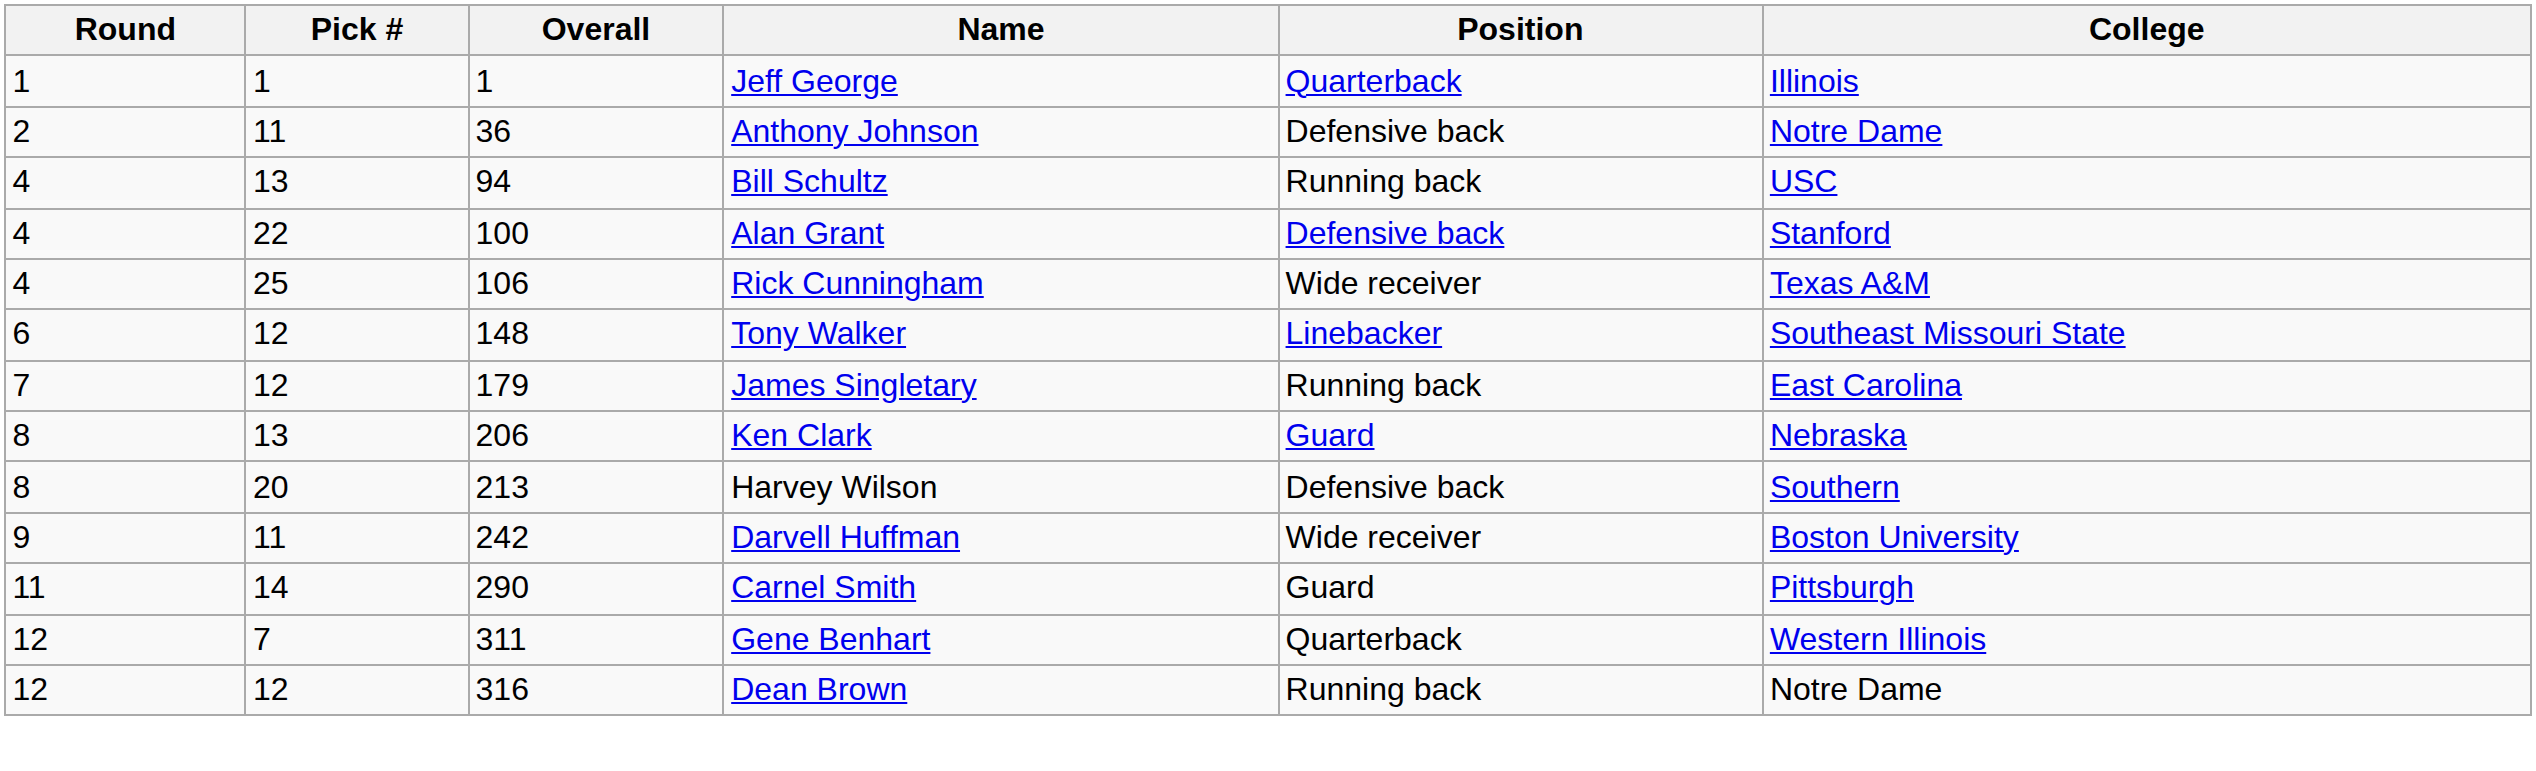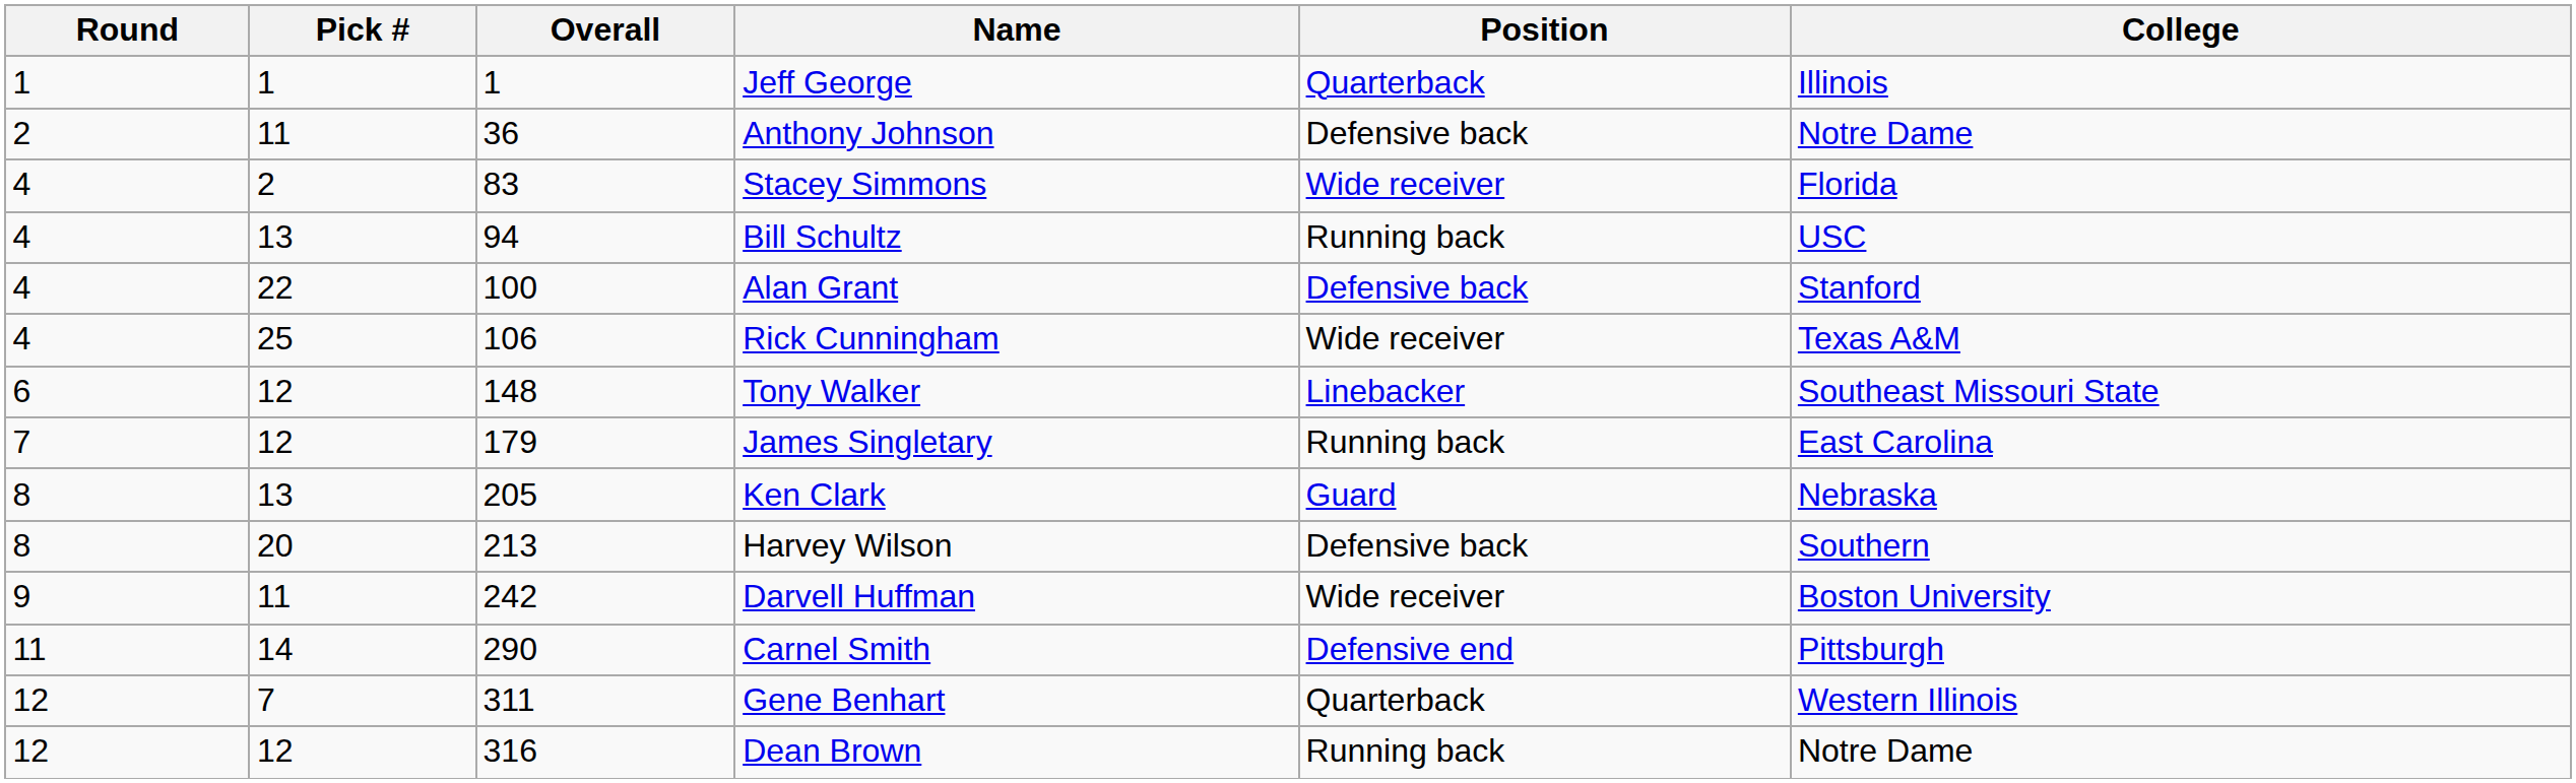 <table class="wikitable sortable sortable" style="width: 100%">
 <tr>
 <th>Round</th>
 <th>Pick #</th>
 <th>Overall</th>
 <th>Name</th>
 <th>Position</th>
 <th>College</th>
 </tr>
 <tr>
 <td>1</td>
 <td>1</td>
 <td>1</td>
 <td><a href='#'>Jeff George</a></td>
 <td><a href='#'>Quarterback</a></td>
 <td><a href='#'>Illinois</a></td>
 </tr>
 <tr>
 <td>2</td>
 <td>11</td>
 <td>36</td>
 <td><a href='#'>Anthony Johnson</a></td>
 <td>Defensive back</td>
 <td><a href='#'>Notre Dame</a></td>
+</tr>
+<tr>
+<td>4</td>
+<td>2</td>
+<td>83</td>
+<td><a href='#'>Stacey Simmons</a></td>
+<td><a href='#'>Wide receiver</a></td>
+<td><a href='#'>Florida</a></td>
 </tr>
 <tr>
 <td>4</td>
 <td>13</td>
 <td>94</td>
 <td><a href='#'>Bill Schultz</a></td>
 <td>Running back</td>
 <td><a href='#'>USC</a></td>
 </tr>
 <tr>
 <td>4</td>
 <td>22</td>
 <td>100</td>
 <td><a href='#'>Alan Grant</a></td>
 <td><a href='#'>Defensive back</a></td>
 <td><a href='#'>Stanford</a></td>
 </tr>
 <tr>
 <td>4</td>
 <td>25</td>
 <td>106</td>
 <td><a href='#'>Rick Cunningham</a></td>
 <td>Wide receiver</td>
 <td><a href='#'>Texas A&M</a></td>
 </tr>
 <tr>
 <td>6</td>
 <td>12</td>
 <td>148</td>
 <td><a href='#'>Tony Walker</a></td>
 <td><a href='#'>Linebacker</a></td>
 <td><a href='#'>Southeast Missouri State</a></td>
 </tr>
 <tr>
 <td>7</td>
 <td>12</td>
 <td>179</td>
 <td><a href='#'>James Singletary</a></td>
 <td>Running back</td>
 <td><a href='#'>East Carolina</a></td>
 </tr>
 <tr>
 <td>8</td>
 <td>13</td>
-<td>206</td>
+<td>205</td>
 <td><a href='#'>Ken Clark</a></td>
 <td><a href='#'>Guard</a></td>
 <td><a href='#'>Nebraska</a></td>
 </tr>
 <tr>
 <td>8</td>
 <td>20</td>
 <td>213</td>
 <td>Harvey Wilson</td>
 <td>Defensive back</td>
 <td><a href='#'>Southern</a></td>
 </tr>
 <tr>
 <td>9</td>
 <td>11</td>
 <td>242</td>
 <td><a href='#'>Darvell Huffman</a></td>
 <td>Wide receiver</td>
 <td><a href='#'>Boston University</a></td>
 </tr>
 <tr>
 <td>11</td>
 <td>14</td>
 <td>290</td>
 <td><a href='#'>Carnel Smith</a></td>
-<td>Guard</td>
+<td><a href='#'>Defensive end</a></td>
 <td><a href='#'>Pittsburgh</a></td>
 </tr>
 <tr>
 <td>12</td>
 <td>7</td>
 <td>311</td>
 <td><a href='#'>Gene Benhart</a></td>
 <td>Quarterback</td>
 <td><a href='#'>Western Illinois</a></td>
 </tr>
 <tr>
 <td>12</td>
 <td>12</td>
 <td>316</td>
 <td><a href='#'>Dean Brown</a></td>
 <td>Running back</td>
 <td>Notre Dame</td>
 </tr>
 </table>
